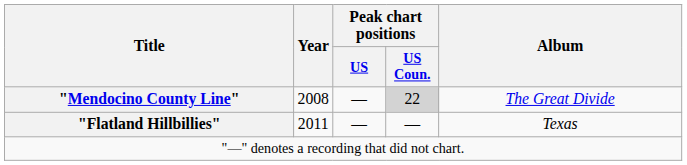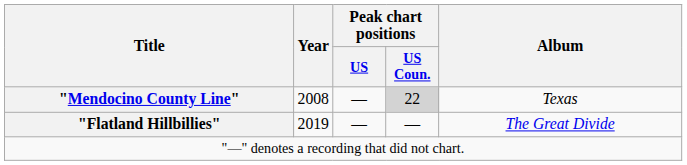 <table class="wikitable plainrowheaders" style="text-align:center;" border="1">
 <tr>
 <th scope="col" rowspan="2" style="width:18em;">Title</th>
 <th scope="col" rowspan="2">Year</th>
 <th scope="col" colspan="2">Peak chart<br>positions</th>
 <th scope="col" rowspan="2" style="width:15em;">Album</th>
 </tr>
 <tr>
 <th scope="col" style="width:3.3em;font-size:90%;"><a href='#'>US</a><br></th>
 <th scope="col" style="width:3.3em;font-size:90%;"><a href='#'>US<br>Coun.</a><br></th>
 </tr>
 <tr>
 <th scope="row">"<a href='#'>Mendocino County Line</a>"<br></th>
 <td>2008</td>
 <td>—</td>
 <td style="background: lightgrey;">22</td>
-<td><em><a href='#'>The Great Divide</a></em></td>
+<td><em>Texas</em></td>
 </tr>
 <tr>
 <th scope="row">"Flatland Hillbillies"<br></th>
-<td>2011</td>
+<td>2019</td>
 <td>—</td>
 <td>—</td>
-<td><em>Texas</em></td>
+<td><em><a href='#'>The Great Divide</a></em></td>
 </tr>
 <tr>
 <td colspan="5" style="font-size:90%">"—" denotes a recording that did not chart.</td>
 </tr>
 </table>
